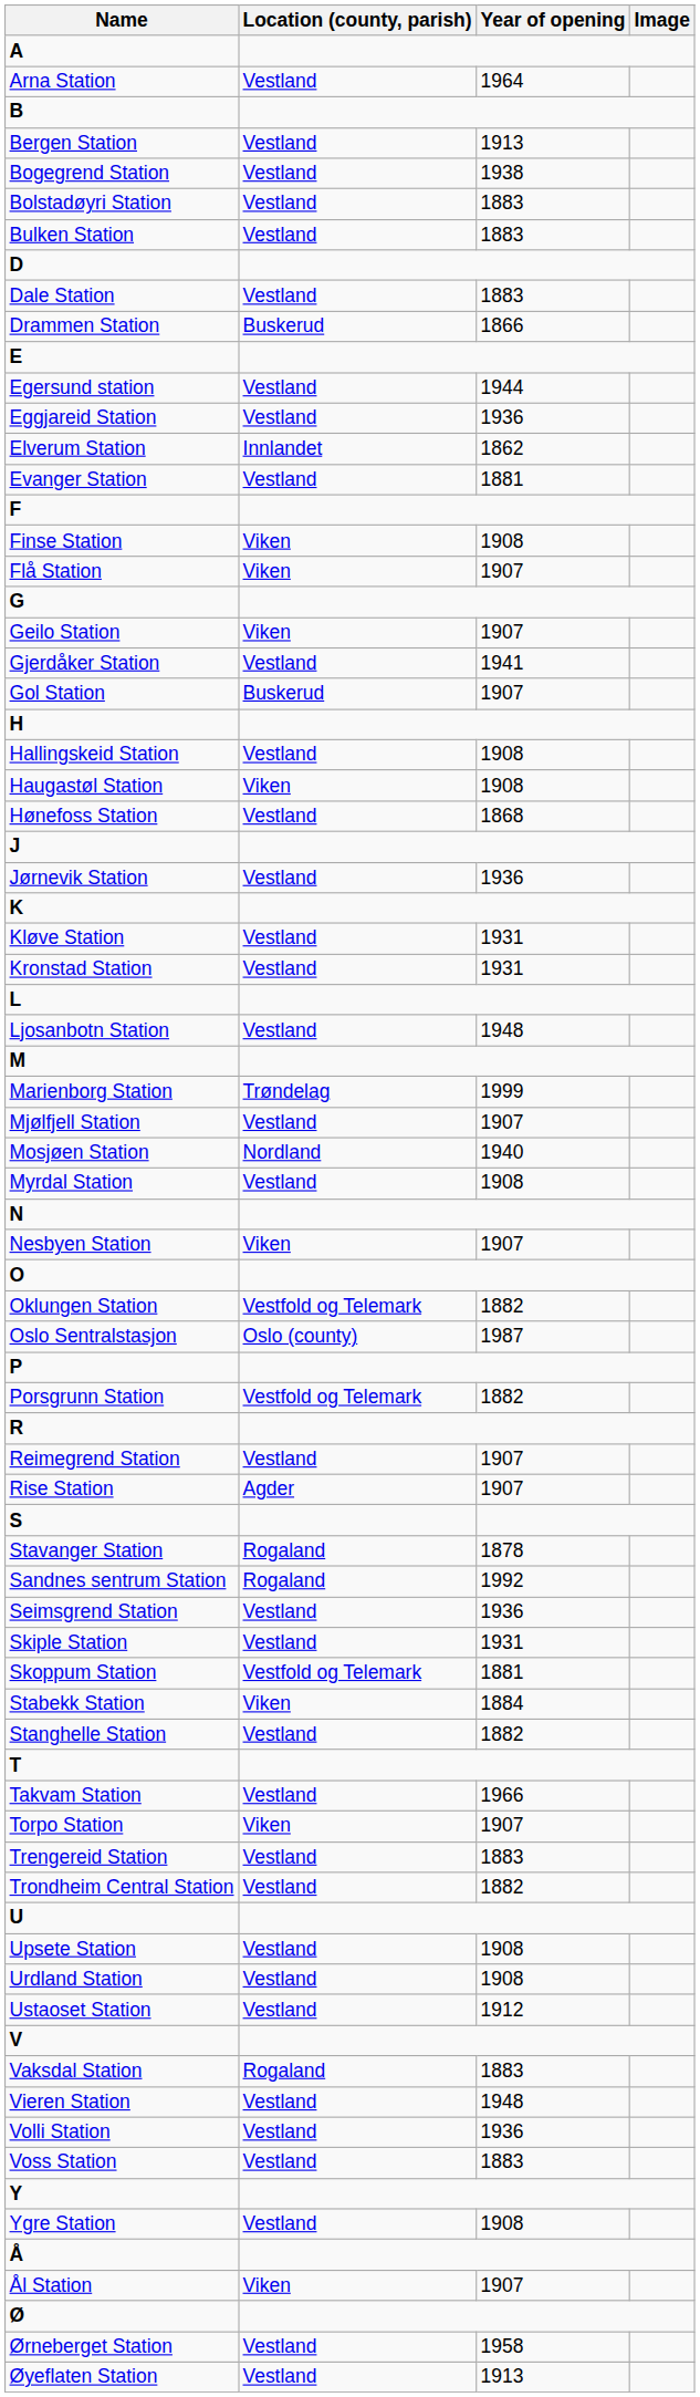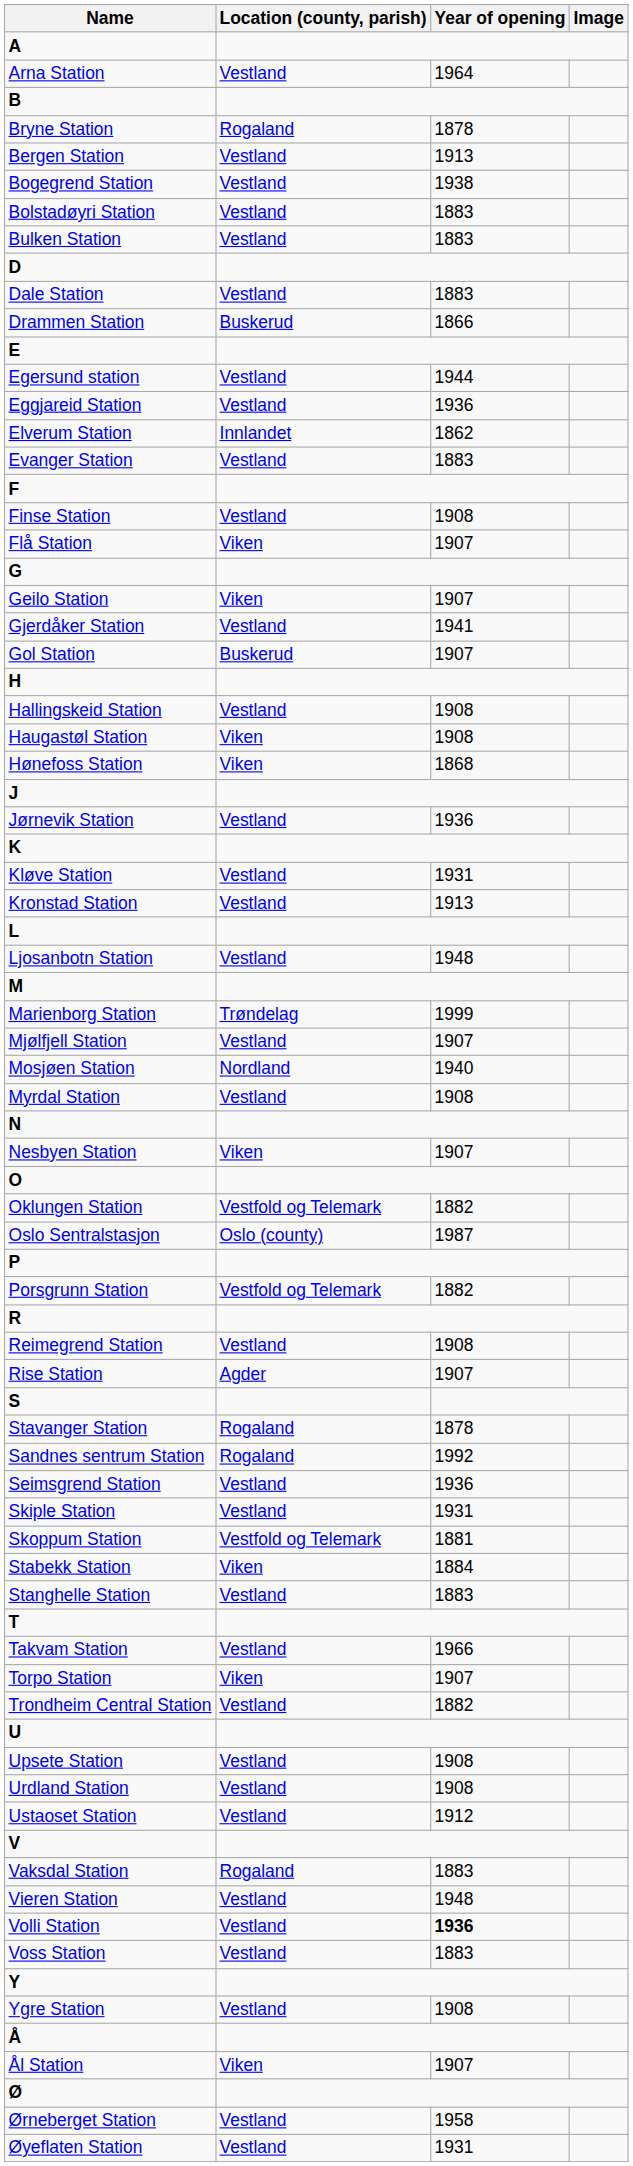 <table class="wikitable sortable">
 <tr>
 <th>Name</th>
 <th>Location (county, parish)</th>
 <th>Year of opening</th>
 <th>Image</th>
 </tr>
 <tr>
 <td><strong>A</strong></td>
 </tr>
 <tr>
 <td><a href='#'>Arna Station</a></td>
 <td><a href='#'>Vestland</a></td>
 <td>1964</td>
 <td></td>
 </tr>
 <tr>
 <td><strong>B</strong></td>
+</tr>
+<tr>
+<td><a href='#'>Bryne Station</a></td>
+<td><a href='#'>Rogaland</a></td>
+<td>1878</td>
+<td></td>
 </tr>
 <tr>
 <td><a href='#'>Bergen Station</a></td>
 <td><a href='#'>Vestland</a></td>
 <td>1913</td>
 <td></td>
 </tr>
 <tr>
 <td><a href='#'>Bogegrend Station</a></td>
 <td><a href='#'>Vestland</a></td>
 <td>1938</td>
 <td></td>
 </tr>
 <tr>
 <td><a href='#'>Bolstadøyri Station</a></td>
 <td><a href='#'>Vestland</a></td>
 <td>1883</td>
 <td></td>
 </tr>
 <tr>
 <td><a href='#'>Bulken Station</a></td>
 <td><a href='#'>Vestland</a></td>
 <td>1883</td>
 <td></td>
 </tr>
 <tr>
 <td><strong>D</strong></td>
 </tr>
 <tr>
 <td><a href='#'>Dale Station</a></td>
 <td><a href='#'>Vestland</a></td>
 <td>1883</td>
 <td></td>
 </tr>
 <tr>
 <td><a href='#'>Drammen Station</a></td>
 <td><a href='#'>Buskerud</a></td>
 <td>1866</td>
 <td></td>
 </tr>
 <tr>
 <td><strong>E</strong></td>
 </tr>
 <tr>
 <td><a href='#'>Egersund station</a></td>
 <td><a href='#'>Vestland</a></td>
 <td>1944</td>
 <td></td>
 </tr>
 <tr>
 <td><a href='#'>Eggjareid Station</a></td>
 <td><a href='#'>Vestland</a></td>
 <td>1936</td>
 <td></td>
 </tr>
 <tr>
 <td><a href='#'>Elverum Station</a></td>
 <td><a href='#'>Innlandet</a></td>
 <td>1862</td>
 <td></td>
 </tr>
 <tr>
 <td><a href='#'>Evanger Station</a></td>
 <td><a href='#'>Vestland</a></td>
-<td>1881</td>
+<td>1883</td>
 <td></td>
 </tr>
 <tr>
 <td><strong>F</strong></td>
 </tr>
 <tr>
 <td><a href='#'>Finse Station</a></td>
-<td><a href='#'>Viken</a></td>
+<td><a href='#'>Vestland</a></td>
 <td>1908</td>
 <td></td>
 </tr>
 <tr>
 <td><a href='#'>Flå Station</a></td>
 <td><a href='#'>Viken</a></td>
 <td>1907</td>
 <td></td>
 </tr>
 <tr>
 <td><strong>G</strong></td>
 </tr>
 <tr>
 <td><a href='#'>Geilo Station</a></td>
 <td><a href='#'>Viken</a></td>
 <td>1907</td>
 <td></td>
 </tr>
 <tr>
 <td><a href='#'>Gjerdåker Station</a></td>
 <td><a href='#'>Vestland</a></td>
 <td>1941</td>
 <td></td>
 </tr>
 <tr>
 <td><a href='#'>Gol Station</a></td>
 <td><a href='#'>Buskerud</a></td>
 <td>1907</td>
 <td></td>
 </tr>
 <tr>
 <td><strong>H</strong></td>
 </tr>
 <tr>
 <td><a href='#'>Hallingskeid Station</a></td>
 <td><a href='#'>Vestland</a></td>
 <td>1908</td>
 <td></td>
 </tr>
 <tr>
 <td><a href='#'>Haugastøl Station</a></td>
 <td><a href='#'>Viken</a></td>
 <td>1908</td>
 <td></td>
 </tr>
 <tr>
 <td><a href='#'>Hønefoss Station</a></td>
-<td><a href='#'>Vestland</a></td>
+<td><a href='#'>Viken</a></td>
 <td>1868</td>
 <td></td>
 </tr>
 <tr>
 <td><strong>J</strong></td>
 </tr>
 <tr>
 <td><a href='#'>Jørnevik Station</a></td>
 <td><a href='#'>Vestland</a></td>
 <td>1936</td>
 <td></td>
 </tr>
 <tr>
 <td><strong>K</strong></td>
 </tr>
 <tr>
 <td><a href='#'>Kløve Station</a></td>
 <td><a href='#'>Vestland</a></td>
 <td>1931</td>
 <td></td>
 </tr>
 <tr>
 <td><a href='#'>Kronstad Station</a></td>
 <td><a href='#'>Vestland</a></td>
-<td>1931</td>
+<td>1913</td>
 <td></td>
 </tr>
 <tr>
 <td><strong>L</strong></td>
 </tr>
 <tr>
 <td><a href='#'>Ljosanbotn Station</a></td>
 <td><a href='#'>Vestland</a></td>
 <td>1948</td>
 <td></td>
 </tr>
 <tr>
 <td><strong>M</strong></td>
 </tr>
 <tr>
 <td><a href='#'>Marienborg Station</a></td>
 <td><a href='#'>Trøndelag</a></td>
 <td>1999</td>
 <td></td>
 </tr>
 <tr>
 <td><a href='#'>Mjølfjell Station</a></td>
 <td><a href='#'>Vestland</a></td>
 <td>1907</td>
 <td></td>
 </tr>
 <tr>
 <td><a href='#'>Mosjøen Station</a></td>
 <td><a href='#'>Nordland</a></td>
 <td>1940</td>
 <td></td>
 </tr>
 <tr>
 <td><a href='#'>Myrdal Station</a></td>
 <td><a href='#'>Vestland</a></td>
 <td>1908</td>
 <td></td>
 </tr>
 <tr>
 <td><strong>N</strong></td>
 </tr>
 <tr>
 <td><a href='#'>Nesbyen Station</a></td>
 <td><a href='#'>Viken</a></td>
 <td>1907</td>
 <td></td>
 </tr>
 <tr>
 <td><strong>O</strong></td>
 </tr>
 <tr>
 <td><a href='#'>Oklungen Station</a></td>
 <td><a href='#'>Vestfold og Telemark</a></td>
 <td>1882</td>
 <td></td>
 </tr>
 <tr>
 <td><a href='#'>Oslo Sentralstasjon</a></td>
 <td><a href='#'>Oslo (county)</a></td>
 <td>1987</td>
 <td></td>
 </tr>
 <tr>
 <td><strong>P</strong></td>
 </tr>
 <tr>
 <td><a href='#'>Porsgrunn Station</a></td>
 <td><a href='#'>Vestfold og Telemark</a></td>
 <td>1882</td>
 <td></td>
 </tr>
 <tr>
 <td><strong>R</strong></td>
 </tr>
 <tr>
 <td><a href='#'>Reimegrend Station</a></td>
 <td><a href='#'>Vestland</a></td>
-<td>1907</td>
+<td>1908</td>
 <td></td>
 </tr>
 <tr>
 <td><a href='#'>Rise Station</a></td>
 <td><a href='#'>Agder</a></td>
 <td>1907</td>
 <td></td>
 </tr>
 <tr>
 <td><strong>S</strong></td>
 <td></td>
 </tr>
 <tr>
 <td><a href='#'>Stavanger Station</a></td>
 <td><a href='#'>Rogaland</a></td>
 <td>1878</td>
 <td></td>
 </tr>
 <tr>
 <td><a href='#'>Sandnes sentrum Station</a></td>
 <td><a href='#'>Rogaland</a></td>
 <td>1992</td>
 <td></td>
 </tr>
 <tr>
 <td><a href='#'>Seimsgrend Station</a></td>
 <td><a href='#'>Vestland</a></td>
 <td>1936</td>
 <td></td>
 </tr>
 <tr>
 <td><a href='#'>Skiple Station</a></td>
 <td><a href='#'>Vestland</a></td>
 <td>1931</td>
 <td></td>
 </tr>
 <tr>
 <td><a href='#'>Skoppum Station</a></td>
 <td><a href='#'>Vestfold og Telemark</a></td>
 <td>1881</td>
 <td></td>
 </tr>
 <tr>
 <td><a href='#'>Stabekk Station</a></td>
 <td><a href='#'>Viken</a></td>
 <td>1884</td>
 <td></td>
 </tr>
 <tr>
 <td><a href='#'>Stanghelle Station</a></td>
 <td><a href='#'>Vestland</a></td>
-<td>1882</td>
+<td>1883</td>
 <td></td>
 </tr>
 <tr>
 <td><strong>T</strong></td>
 </tr>
 <tr>
 <td><a href='#'>Takvam Station</a></td>
 <td><a href='#'>Vestland</a></td>
 <td>1966</td>
 <td></td>
 </tr>
 <tr>
 <td><a href='#'>Torpo Station</a></td>
 <td><a href='#'>Viken</a></td>
 <td>1907</td>
-<td></td>
-</tr>
-<tr>
-<td><a href='#'>Trengereid Station</a></td>
-<td><a href='#'>Vestland</a></td>
-<td>1883</td>
 <td></td>
 </tr>
 <tr>
 <td><a href='#'>Trondheim Central Station</a></td>
 <td><a href='#'>Vestland</a></td>
 <td>1882</td>
 <td></td>
 </tr>
 <tr>
 <td><strong>U</strong></td>
 </tr>
 <tr>
 <td><a href='#'>Upsete Station</a></td>
 <td><a href='#'>Vestland</a></td>
 <td>1908</td>
 <td></td>
 </tr>
 <tr>
 <td><a href='#'>Urdland Station</a></td>
 <td><a href='#'>Vestland</a></td>
 <td>1908</td>
 <td></td>
 </tr>
 <tr>
 <td><a href='#'>Ustaoset Station</a></td>
 <td><a href='#'>Vestland</a></td>
 <td>1912</td>
 <td></td>
 </tr>
 <tr>
 <td><strong>V</strong></td>
 </tr>
 <tr>
 <td><a href='#'>Vaksdal Station</a></td>
 <td><a href='#'>Rogaland</a></td>
 <td>1883</td>
 <td></td>
 </tr>
 <tr>
 <td><a href='#'>Vieren Station</a></td>
 <td><a href='#'>Vestland</a></td>
 <td>1948</td>
 <td></td>
 </tr>
 <tr>
 <td><a href='#'>Volli Station</a></td>
 <td><a href='#'>Vestland</a></td>
-<td>1936</td>
+<td><strong>1936</strong></td>
 <td></td>
 </tr>
 <tr>
 <td><a href='#'>Voss Station</a></td>
 <td><a href='#'>Vestland</a></td>
 <td>1883</td>
 <td></td>
 </tr>
 <tr>
 <td><strong>Y</strong></td>
 </tr>
 <tr>
 <td><a href='#'>Ygre Station</a></td>
 <td><a href='#'>Vestland</a></td>
 <td>1908</td>
 <td></td>
 </tr>
 <tr>
 <td><strong>Å</strong></td>
 </tr>
 <tr>
 <td><a href='#'>Ål Station</a></td>
 <td><a href='#'>Viken</a></td>
 <td>1907</td>
 <td></td>
 </tr>
 <tr>
 <td><strong>Ø</strong></td>
 </tr>
 <tr>
 <td><a href='#'>Ørneberget Station</a></td>
 <td><a href='#'>Vestland</a></td>
 <td>1958</td>
 <td></td>
 </tr>
 <tr>
 <td><a href='#'>Øyeflaten Station</a></td>
 <td><a href='#'>Vestland</a></td>
-<td>1913</td>
+<td>1931</td>
 <td></td>
 </tr>
 </table>
